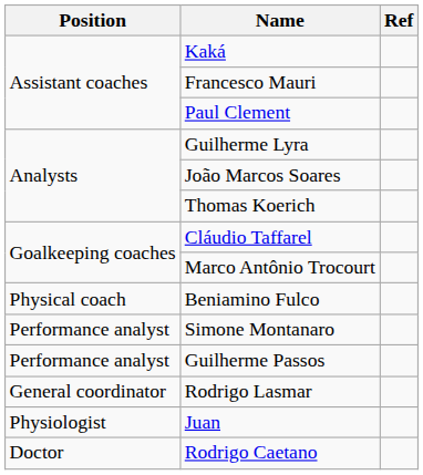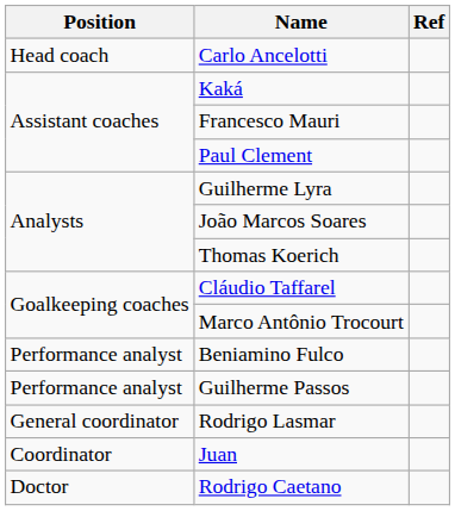 <table class="wikitable" style="text-align:center;">
 <tr>
 <th>Position</th>
 <th>Name</th>
 <th>Ref</th>
+</tr>
+<tr>
+<td style="text-align:left;">Head coach</td>
+<td style="text-align:left;"><a href='#'>Carlo Ancelotti</a></td>
+<td></td>
 </tr>
 <tr>
 <td rowspan="3" style="text-align:left;">Assistant coaches</td>
 <td style="text-align:left;"><a href='#'>Kaká</a></td>
 <td></td>
 </tr>
 <tr>
 <td style="text-align:left;">Francesco Mauri</td>
 <td></td>
 </tr>
 <tr>
 <td style="text-align:left;"><a href='#'>Paul Clement</a></td>
 <td></td>
 </tr>
 <tr>
 <td rowspan="3" style="text-align:left;">Analysts</td>
 <td style="text-align:left;">Guilherme Lyra</td>
 <td></td>
 </tr>
 <tr>
 <td style="text-align:left;">João Marcos Soares</td>
 <td></td>
 </tr>
 <tr>
 <td style="text-align:left;">Thomas Koerich</td>
 <td></td>
 </tr>
 <tr>
 <td rowspan="2" style="text-align:left;">Goalkeeping coaches</td>
 <td style="text-align:left;"><a href='#'>Cláudio Taffarel</a></td>
 <td></td>
 </tr>
 <tr>
 <td style="text-align:left;">Marco Antônio Trocourt</td>
 <td></td>
 </tr>
 <tr>
-<td style="text-align:left;">Physical coach</td>
+<td style="text-align:left;">Performance analyst</td>
 <td style="text-align:left;">Beniamino Fulco</td>
-<td></td>
-</tr>
-<tr>
-<td style="text-align:left;">Performance analyst</td>
-<td style="text-align:left;">Simone Montanaro</td>
 <td></td>
 </tr>
 <tr>
 <td style="text-align:left;">Performance analyst</td>
 <td style="text-align:left;">Guilherme Passos</td>
 <td></td>
 </tr>
 <tr>
 <td style="text-align:left;">General coordinator</td>
 <td style="text-align:left;">Rodrigo Lasmar</td>
 <td></td>
 </tr>
 <tr>
-<td style="text-align:left;">Physiologist</td>
+<td style="text-align:left;">Coordinator</td>
 <td style="text-align:left;"><a href='#'>Juan</a></td>
 <td></td>
 </tr>
 <tr>
 <td style="text-align:left;">Doctor</td>
 <td style="text-align:left;"><a href='#'>Rodrigo Caetano</a></td>
 <td></td>
 </tr>
 </table>
